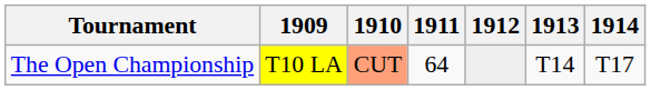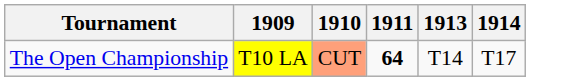 <table class="wikitable" style="font-size:95%;text-align:center;">
 <tr>
 <th>Tournament</th>
 <th>1909</th>
 <th>1910</th>
 <th>1911</th>
-<th>1912</th>
 <th>1913</th>
 <th>1914</th>
 </tr>
 <tr>
 <td align="left"><a href='#'>The Open Championship</a></td>
 <td style="background:yellow;">T10 <span>LA</span></td>
 <td style="background: lightsalmon;">CUT</td>
-<td>64</td>
-<td style="background:#eeeeee;"></td>
+<td><strong>64</strong></td>
 <td>T14</td>
 <td>T17</td>
 </tr>
 </table>
